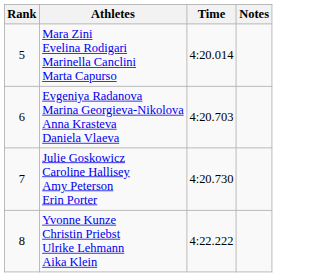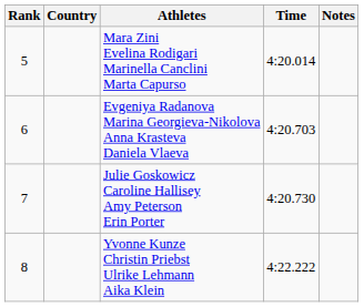 <table class="wikitable" style="text-align:center">
 <tr>
 <th>Rank</th>
+<th>Country</th>
 <th>Athletes</th>
 <th>Time</th>
 <th>Notes</th>
 </tr>
 <tr>
 <td>5</td>
+<td align=left></td>
 <td align=left><a href='#'>Mara Zini</a> <br> <a href='#'>Evelina Rodigari</a> <br> <a href='#'>Marinella Canclini</a> <br> <a href='#'>Marta Capurso</a></td>
 <td>4:20.014</td>
 <td></td>
 </tr>
 <tr>
 <td>6</td>
+<td align=left></td>
 <td align=left><a href='#'>Evgeniya Radanova</a> <br> <a href='#'>Marina Georgieva-Nikolova</a> <br> <a href='#'>Anna Krasteva</a> <br> <a href='#'>Daniela Vlaeva</a></td>
 <td>4:20.703</td>
 <td></td>
 </tr>
 <tr>
 <td>7</td>
+<td align=left></td>
 <td align=left><a href='#'>Julie Goskowicz</a> <br> <a href='#'>Caroline Hallisey</a> <br> <a href='#'>Amy Peterson</a> <br> <a href='#'>Erin Porter</a></td>
 <td>4:20.730</td>
 <td></td>
 </tr>
 <tr>
 <td>8</td>
+<td align=left></td>
 <td align=left><a href='#'>Yvonne Kunze</a> <br> <a href='#'>Christin Priebst</a> <br> <a href='#'>Ulrike Lehmann</a> <br> <a href='#'>Aika Klein</a></td>
 <td>4:22.222</td>
 <td></td>
 </tr>
 </table>
